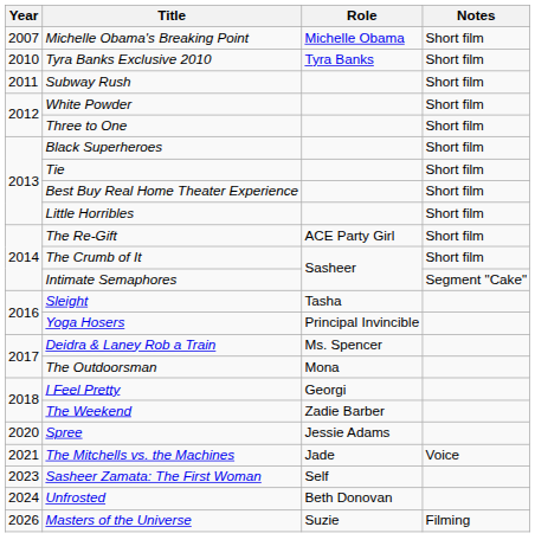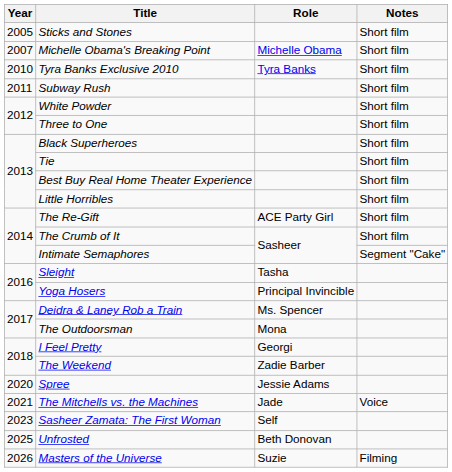 <table class="wikitable sortable">
 <tr>
 <th>Year</th>
 <th>Title</th>
 <th>Role</th>
 <th>Notes</th>
+</tr>
+<tr>
+<td>2005</td>
+<td><em>Sticks and Stones</em></td>
+<td></td>
+<td>Short film</td>
 </tr>
 <tr>
 <td>2007</td>
 <td><em>Michelle Obama's Breaking Point</em></td>
 <td><a href='#'>Michelle Obama</a></td>
 <td>Short film</td>
 </tr>
 <tr>
 <td>2010</td>
 <td><em>Tyra Banks Exclusive 2010</em></td>
 <td><a href='#'>Tyra Banks</a></td>
 <td>Short film</td>
 </tr>
 <tr>
 <td>2011</td>
 <td><em>Subway Rush</em></td>
 <td></td>
 <td>Short film</td>
 </tr>
 <tr>
 <td rowspan=2>2012</td>
 <td><em>White Powder</em></td>
 <td></td>
 <td>Short film</td>
 </tr>
 <tr>
 <td><em>Three to One</em></td>
 <td></td>
 <td>Short film</td>
 </tr>
 <tr>
 <td rowspan=4>2013</td>
 <td><em>Black Superheroes</em></td>
 <td></td>
 <td>Short film</td>
 </tr>
 <tr>
 <td><em>Tie</em></td>
 <td></td>
 <td>Short film</td>
 </tr>
 <tr>
 <td><em>Best Buy Real Home Theater Experience</em></td>
 <td></td>
 <td>Short film</td>
 </tr>
 <tr>
 <td><em>Little Horribles</em></td>
 <td></td>
 <td>Short film</td>
 </tr>
 <tr>
 <td rowspan=3>2014</td>
 <td><em>The Re-Gift</em></td>
 <td>ACE Party Girl</td>
 <td>Short film</td>
 </tr>
 <tr>
 <td><em>The Crumb of It</em></td>
 <td rowspan=2>Sasheer</td>
 <td>Short film</td>
 </tr>
 <tr>
 <td><em>Intimate Semaphores</em></td>
 <td>Segment "Cake"</td>
 </tr>
 <tr>
 <td rowspan=2>2016</td>
 <td><em><a href='#'>Sleight</a></em></td>
 <td>Tasha</td>
 <td></td>
 </tr>
 <tr>
 <td><em><a href='#'>Yoga Hosers</a></em></td>
 <td>Principal Invincible</td>
 <td></td>
 </tr>
 <tr>
 <td rowspan=2>2017</td>
 <td><em><a href='#'>Deidra & Laney Rob a Train</a></em></td>
 <td>Ms. Spencer</td>
 <td></td>
 </tr>
 <tr>
 <td><em>The Outdoorsman</em></td>
 <td>Mona</td>
 <td></td>
 </tr>
 <tr>
 <td rowspan=2>2018</td>
 <td><em><a href='#'>I Feel Pretty</a></em></td>
 <td>Georgi</td>
 <td></td>
 </tr>
 <tr>
 <td><em><a href='#'>The Weekend</a></em></td>
 <td>Zadie Barber</td>
 <td></td>
 </tr>
 <tr>
 <td>2020</td>
 <td><em><a href='#'>Spree</a></em></td>
 <td>Jessie Adams</td>
 <td></td>
 </tr>
 <tr>
 <td>2021</td>
 <td><em><a href='#'>The Mitchells vs. the Machines</a></em></td>
 <td>Jade</td>
 <td>Voice</td>
 </tr>
 <tr>
 <td>2023</td>
 <td><em><a href='#'>Sasheer Zamata: The First Woman</a></em></td>
 <td>Self</td>
 <td></td>
 </tr>
 <tr>
-<td>2024</td>
+<td>2025</td>
 <td><em><a href='#'>Unfrosted</a></em></td>
 <td>Beth Donovan</td>
 <td></td>
 </tr>
 <tr>
 <td>2026</td>
 <td><em><a href='#'>Masters of the Universe</a></em></td>
 <td>Suzie</td>
 <td>Filming</td>
 </tr>
 </table>
